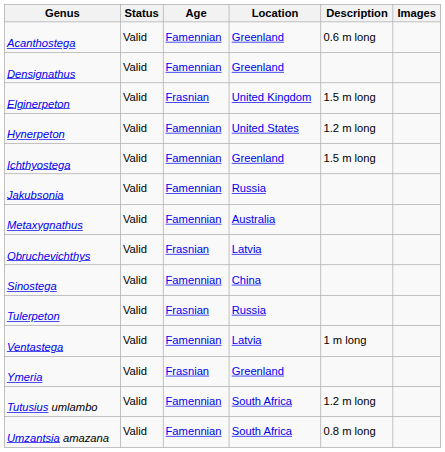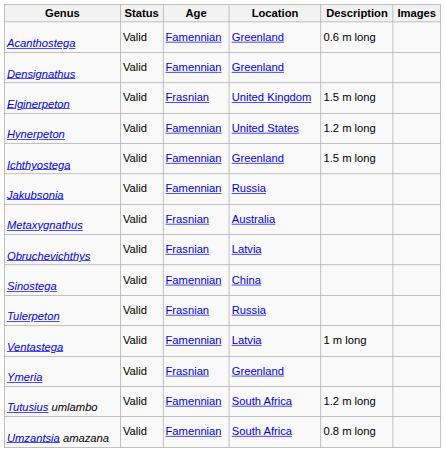 <table class="wikitable sortable" align="center" width="100%">
 <tr>
 <th>Genus</th>
 <th>Status</th>
 <th>Age</th>
 <th>Location</th>
 <th class="unsortable">Description</th>
 <th class="unsortable">Images</th>
 </tr>
 <tr>
 <td><br><em><a href='#'>Acanthostega</a></em></td>
 <td>Valid</td>
 <td><a href='#'>Famennian</a></td>
 <td><a href='#'>Greenland</a></td>
 <td>0.6 m long</td>
 <td></td>
 </tr>
 <tr>
 <td><br><em><a href='#'>Densignathus</a></em></td>
 <td>Valid</td>
 <td><a href='#'>Famennian</a></td>
 <td><a href='#'>Greenland</a></td>
 <td></td>
 <td></td>
 </tr>
 <tr>
 <td><br><em><a href='#'>Elginerpeton</a></em></td>
 <td>Valid</td>
 <td><a href='#'>Frasnian</a></td>
 <td><a href='#'>United Kingdom</a></td>
 <td>1.5 m long</td>
 <td></td>
 </tr>
 <tr>
 <td><br><em><a href='#'>Hynerpeton</a></em></td>
 <td>Valid</td>
 <td><a href='#'>Famennian</a></td>
 <td><a href='#'>United States</a></td>
 <td>1.2 m long</td>
 <td></td>
 </tr>
 <tr>
 <td><br><em><a href='#'>Ichthyostega</a></em></td>
 <td>Valid</td>
 <td><a href='#'>Famennian</a></td>
 <td><a href='#'>Greenland</a></td>
 <td>1.5 m long</td>
 <td></td>
 </tr>
 <tr>
 <td><br><em><a href='#'>Jakubsonia</a></em></td>
 <td>Valid</td>
 <td><a href='#'>Famennian</a></td>
 <td><a href='#'>Russia</a></td>
 <td></td>
 <td></td>
 </tr>
 <tr>
 <td><br><em><a href='#'>Metaxygnathus</a></em></td>
 <td>Valid</td>
-<td><a href='#'>Famennian</a></td>
+<td><a href='#'>Frasnian</a></td>
 <td><a href='#'>Australia</a></td>
 <td></td>
 <td></td>
 </tr>
 <tr>
 <td><br><em><a href='#'>Obruchevichthys</a></em></td>
 <td>Valid</td>
 <td><a href='#'>Frasnian</a></td>
 <td><a href='#'>Latvia</a></td>
 <td></td>
 <td></td>
 </tr>
 <tr>
 <td><br><em><a href='#'>Sinostega</a></em></td>
 <td>Valid</td>
 <td><a href='#'>Famennian</a></td>
 <td><a href='#'>China</a></td>
 <td></td>
 <td></td>
 </tr>
 <tr>
 <td><br><em><a href='#'>Tulerpeton</a></em></td>
 <td>Valid</td>
 <td><a href='#'>Frasnian</a></td>
 <td><a href='#'>Russia</a></td>
 <td></td>
 <td></td>
 </tr>
 <tr>
 <td><br><em><a href='#'>Ventastega</a></em></td>
 <td>Valid</td>
 <td><a href='#'>Famennian</a></td>
 <td><a href='#'>Latvia</a></td>
 <td>1 m long</td>
 <td></td>
 </tr>
 <tr>
 <td><br><em><a href='#'>Ymeria</a></em></td>
 <td>Valid</td>
 <td><a href='#'>Frasnian</a></td>
 <td><a href='#'>Greenland</a></td>
 <td></td>
 <td></td>
 </tr>
 <tr>
 <td><br><em><a href='#'>Tutusius</a> umlambo</em></td>
 <td>Valid</td>
 <td><a href='#'>Famennian</a></td>
 <td><a href='#'>South Africa</a></td>
 <td>1.2 m long</td>
 <td><br></td>
 </tr>
 <tr>
 <td><br><em><a href='#'>Umzantsia</a> amazana</em></td>
 <td>Valid</td>
 <td><a href='#'>Famennian</a></td>
 <td><a href='#'>South Africa</a></td>
 <td>0.8 m long</td>
 <td><br></td>
 </tr>
 </table>
